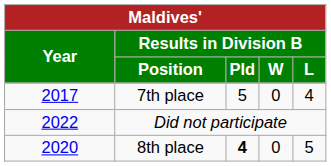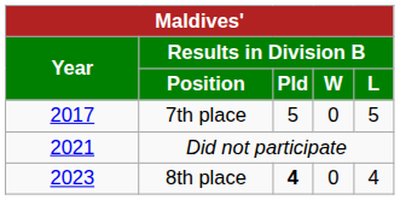 <table class="wikitable" style="text-align: center">
 <tr>
 <th colspan="10" style="background:#B22222; color: #FFFFFF;">Maldives' </th>
 </tr>
 <tr>
 <th style="background:green;color:white;"width="100px" rowspan=2>Year</th>
 <th style="background:green;color:white;" colspan=4>Results in Division B</th>
 </tr>
 <tr>
 <th style="background:green;color:white;"width="100px">Position</th>
 <th style="background:green;color:white;"width="25px">Pld</th>
 <th style="background:green;color:white;"width="25px">W</th>
 <th style="background:green;color:white;"width="25px">L</th>
 </tr>
 <tr>
 <td> <a href='#'>2017</a></td>
 <td>7th place</td>
 <td>5</td>
 <td>0</td>
-<td>4</td>
+<td>5</td>
 </tr>
 <tr>
-<td> <a href='#'>2022</a></td>
+<td> <a href='#'>2021</a></td>
 <td colspan=4><em>Did not participate</em></td>
 </tr>
 <tr>
-<td> <a href='#'>2020</a></td>
+<td> <a href='#'>2023</a></td>
 <td>8th place</td>
 <td><strong>4</strong></td>
 <td>0</td>
-<td>5</td>
+<td>4</td>
 </tr>
 </table>
